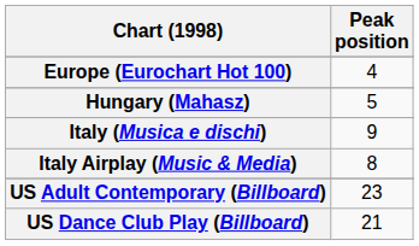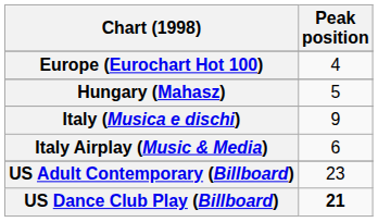 <table class="wikitable sortable plainrowheaders" style="text-align:center">
 <tr>
 <th>Chart (1998)</th>
 <th>Peak<br>position</th>
 </tr>
 <tr>
 </tr>
 <tr>
 </tr>
 <tr>
 </tr>
 <tr>
 </tr>
 <tr>
 </tr>
 <tr>
 <th scope="row">Europe (<a href='#'>Eurochart Hot 100</a>)</th>
 <td>4</td>
 </tr>
 <tr>
 </tr>
 <tr>
 <th scope="row">Hungary (<a href='#'>Mahasz</a>)</th>
 <td>5</td>
 </tr>
 <tr>
 </tr>
 <tr>
 <th scope="row">Italy (<em><a href='#'>Musica e dischi</a></em>)</th>
 <td>9</td>
 </tr>
 <tr>
 <th scope="row">Italy Airplay (<em><a href='#'>Music & Media</a></em>)</th>
-<td>8</td>
+<td>6</td>
 </tr>
 <tr>
 </tr>
 <tr>
 </tr>
 <tr>
 </tr>
 <tr>
 </tr>
 <tr>
 </tr>
 <tr>
 </tr>
 <tr>
 </tr>
 <tr>
 </tr>
 <tr>
 <th scope="row">US <a href='#'>Adult Contemporary</a> (<em><a href='#'>Billboard</a></em>)</th>
 <td>23</td>
 </tr>
 <tr>
 <th scope="row">US <a href='#'>Dance Club Play</a> (<em><a href='#'>Billboard</a></em>)</th>
-<td>21</td>
+<td><strong>21</strong></td>
 </tr>
 </table>
